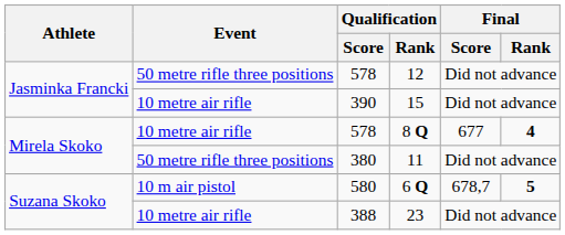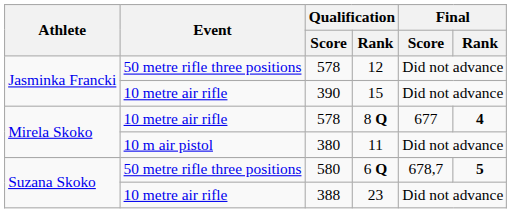 <table class="wikitable" style="font-size:90%">
 <tr>
 <th rowspan="2">Athlete</th>
 <th rowspan="2">Event</th>
 <th colspan="2">Qualification</th>
 <th colspan="2">Final</th>
 </tr>
 <tr>
 <th>Score</th>
 <th>Rank</th>
 <th>Score</th>
 <th>Rank</th>
 </tr>
 <tr>
 <td rowspan=2><a href='#'>Jasminka Francki</a></td>
 <td><a href='#'>50 metre rifle three positions</a></td>
 <td align="center">578</td>
 <td align="center">12</td>
 <td colspan="2"  align="center">Did not advance</td>
 </tr>
 <tr>
 <td><a href='#'>10 metre air rifle</a></td>
 <td align="center">390</td>
 <td align="center">15</td>
 <td colspan="2"  align="center">Did not advance</td>
 </tr>
 <tr>
 <td rowspan=2><a href='#'>Mirela Skoko</a></td>
 <td><a href='#'>10 metre air rifle</a></td>
 <td align="center">578</td>
 <td align="center">8 <strong>Q</strong></td>
 <td align="center">677</td>
 <td align="center"><strong>4</strong></td>
 </tr>
 <tr>
-<td><a href='#'>50 metre rifle three positions</a></td>
+<td><a href='#'>10 m air pistol</a></td>
 <td align="center">380</td>
 <td align="center">11</td>
 <td colspan="2"  align="center">Did not advance</td>
 </tr>
 <tr>
 <td rowspan=2><a href='#'>Suzana Skoko</a></td>
-<td><a href='#'>10 m air pistol</a></td>
+<td><a href='#'>50 metre rifle three positions</a></td>
 <td align="center">580</td>
 <td align="center">6 <strong>Q</strong></td>
 <td align="center">678,7</td>
 <td align="center"><strong>5</strong></td>
 </tr>
 <tr>
 <td><a href='#'>10 metre air rifle</a></td>
 <td align="center">388</td>
 <td align="center">23</td>
 <td colspan="2"  align="center">Did not advance</td>
 </tr>
 </table>
